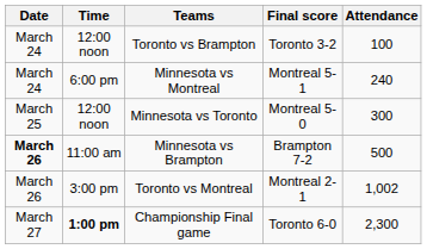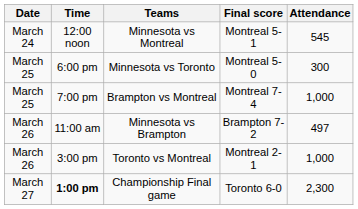 <table class="wikitable" width="80%">
 <tr>
 <th>Date</th>
 <th>Time</th>
 <th>Teams</th>
 <th>Final score</th>
 <th>Attendance</th>
 </tr>
 <tr align="center" bgcolor="">
 <td>March 24</td>
 <td>12:00 noon</td>
-<td>Toronto vs Brampton</td>
-<td>Toronto 3-2</td>
-<td>100</td>
-</tr>
-<tr align="center" bgcolor="">
-<td>March 24</td>
-<td>6:00 pm</td>
 <td>Minnesota vs Montreal</td>
 <td>Montreal 5-1</td>
-<td>240</td>
+<td>545</td>
 </tr>
 <tr align="center" bgcolor="">
 <td>March 25</td>
-<td>12:00 noon</td>
+<td>6:00 pm</td>
 <td>Minnesota vs Toronto</td>
 <td>Montreal 5-0</td>
 <td>300</td>
 </tr>
 <tr align="center" bgcolor="">
-<td><strong>March 26</strong></td>
+<td>March 25</td>
+<td>7:00 pm</td>
+<td>Brampton vs Montreal</td>
+<td>Montreal 7-4</td>
+<td>1,000</td>
+</tr>
+<tr align="center" bgcolor="">
+<td>March 26</td>
 <td>11:00 am</td>
 <td>Minnesota vs Brampton</td>
 <td>Brampton 7-2</td>
-<td>500</td>
+<td>497</td>
 </tr>
 <tr align="center" bgcolor="">
 <td>March 26</td>
 <td>3:00 pm</td>
 <td>Toronto vs Montreal</td>
 <td>Montreal 2-1</td>
-<td>1,002</td>
+<td>1,000</td>
 </tr>
 <tr align="center" bgcolor="">
 <td>March 27</td>
 <td><strong>1:00 pm</strong></td>
 <td>Championship Final game</td>
 <td>Toronto 6-0</td>
 <td>2,300</td>
 </tr>
 </table>
